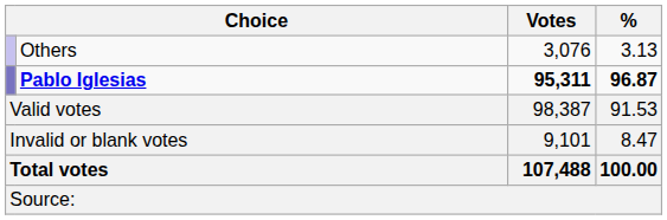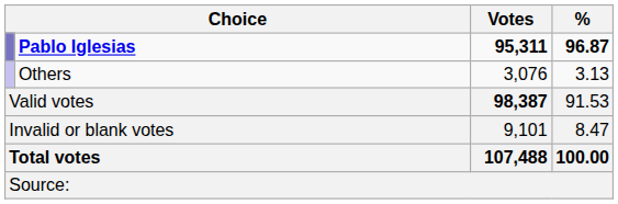 <table class="wikitable" style="text-align:right; font-size:90%;">
 <tr>
 <th colspan="2" style="width:375px;">Choice</th>
 <th style="width:60px;">Votes</th>
 <th style="width:40px;">%</th>
 </tr>
 <tr>
+<td width="1" bgcolor="#7873C0"></td>
+<td align="left"><strong><a href='#'>Pablo Iglesias</a></strong> </td>
+<td><strong>95,311</strong></td>
+<td><strong>96.87</strong></td>
+</tr>
+<tr>
 <td bgcolor="#C6C1F0"></td>
 <td align="left">Others</td>
 <td>3,076</td>
 <td>3.13</td>
 </tr>
-<tr>
-<td width="1" bgcolor="#7873C0"></td>
-<td align="left"><strong><a href='#'>Pablo Iglesias</a></strong> </td>
-<td><strong>95,311</strong></td>
-<td><strong>96.87</strong></td>
-</tr>
 <tr style="background-color:#F2F2F2">
 <td colspan="2" align="left">Valid votes</td>
-<td>98,387</td>
+<td><strong>98,387</strong></td>
 <td>91.53</td>
 </tr>
 <tr style="background-color:#F2F2F2">
 <td colspan="2" align="left">Invalid or blank votes</td>
 <td>9,101</td>
 <td>8.47</td>
 </tr>
 <tr style="background-color:#F2F2F2">
 <td colspan="2" align="left"><strong>Total votes</strong></td>
 <td><strong>107,488</strong></td>
 <td><strong>100.00</strong></td>
 </tr>
 <tr style="background-color:#F2F2F2">
 <td colspan="4" align="left">Source: </td>
 </tr>
 </table>
